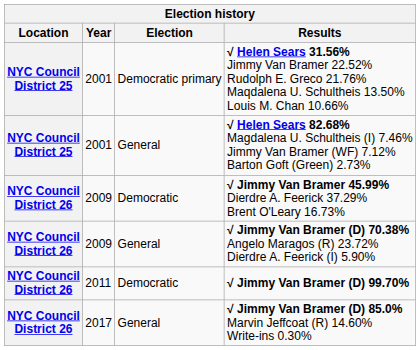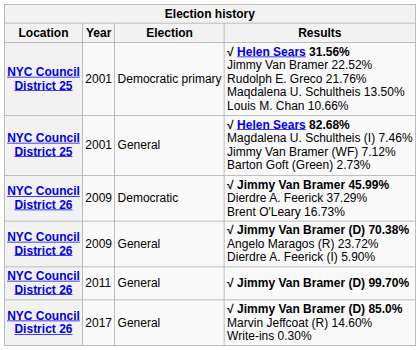 <table class="wikitable collapsible">
 <tr valign=bottom>
 <th colspan=4>Election history</th>
 </tr>
 <tr valign=bottom>
 <th>Location</th>
 <th>Year</th>
 <th>Election</th>
 <th>Results</th>
 </tr>
 <tr>
 <th><a href='#'>NYC Council<br>District 25</a></th>
 <td>2001</td>
 <td>Democratic primary</td>
 <td><strong>√ <a href='#'>Helen Sears</a> 31.56%</strong><br>Jimmy Van Bramer 22.52%<br>Rudolph E. Greco 21.76%<br>Maqdalena U. Schultheis 13.50%<br>Louis M. Chan 10.66%</td>
 </tr>
 <tr>
 <th><a href='#'>NYC Council<br>District 25</a></th>
 <td>2001</td>
 <td>General</td>
 <td><strong>√ <a href='#'>Helen Sears</a> 82.68%</strong><br>Magdalena U. Schultheis (I) 7.46%<br>Jimmy Van Bramer (WF) 7.12%<br>Barton Goft (Green) 2.73%</td>
 </tr>
 <tr>
 <th><a href='#'>NYC Council<br>District 26</a></th>
 <td>2009</td>
 <td>Democratic</td>
 <td><strong>√ Jimmy Van Bramer 45.99%</strong><br>Dierdre A. Feerick 37.29%<br>Brent O'Leary 16.73%</td>
 </tr>
 <tr>
 <th><a href='#'>NYC Council<br>District 26</a></th>
 <td>2009</td>
 <td>General</td>
 <td><strong>√ Jimmy Van Bramer (D) 70.38%</strong><br>Angelo Maragos (R) 23.72%<br>Dierdre A. Feerick (I) 5.90%</td>
 </tr>
 <tr>
 <th><a href='#'>NYC Council<br>District 26</a></th>
 <td>2011</td>
-<td>Democratic</td>
+<td>General</td>
 <td><strong>√ Jimmy Van Bramer (D) 99.70%</strong></td>
 </tr>
 <tr>
 <th><a href='#'>NYC Council<br>District 26</a></th>
 <td>2017</td>
 <td>General</td>
 <td><strong>√ Jimmy Van Bramer (D) 85.0%</strong><br>Marvin Jeffcoat (R) 14.60%<br>Write-ins 0.30%</td>
 </tr>
 </table>
